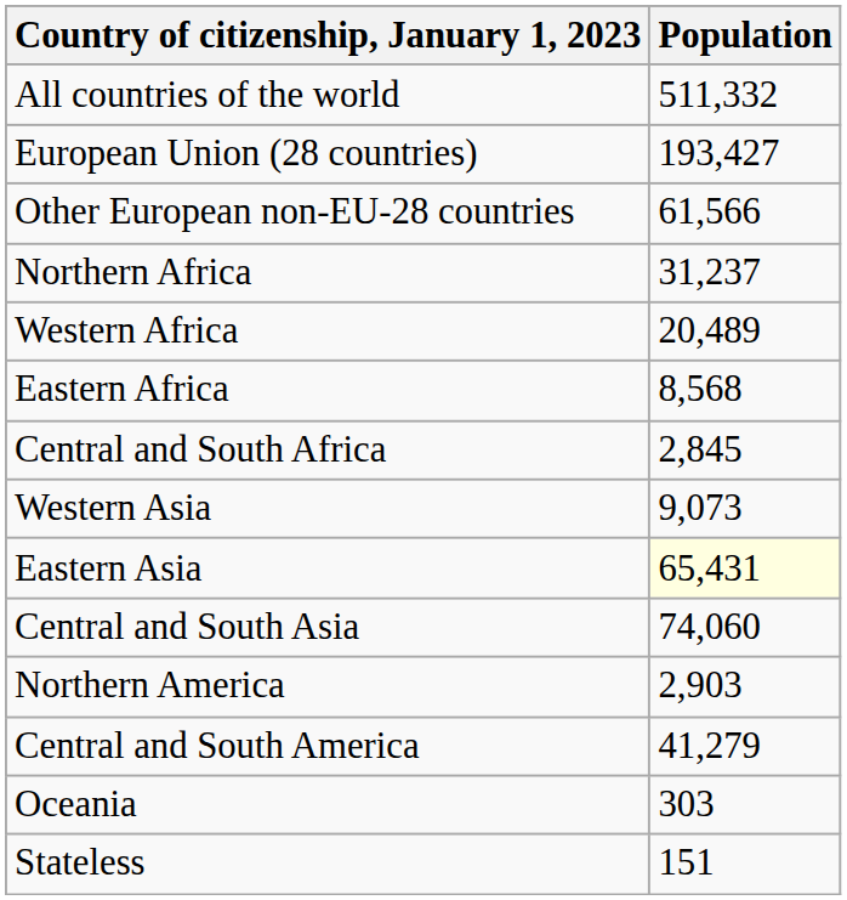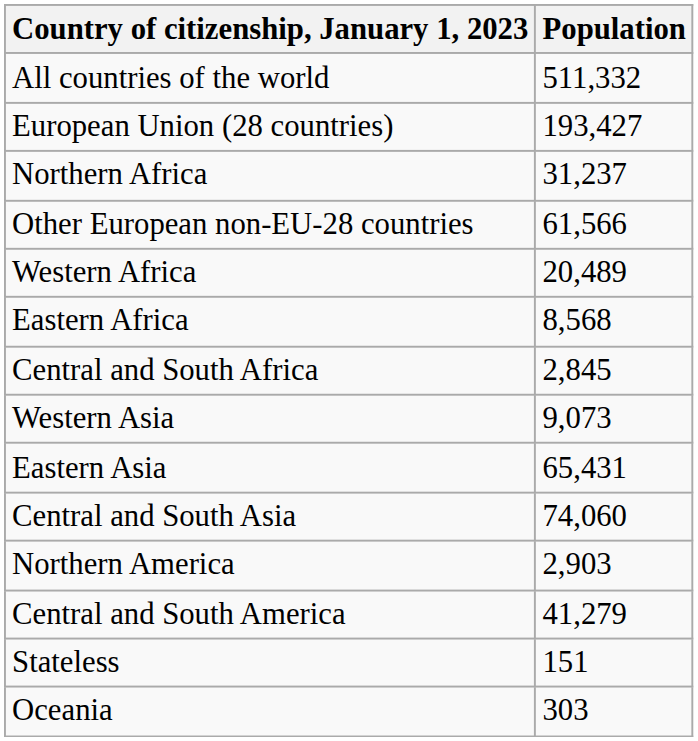 <table class="wikitable">
 <tr>
 <th>Country of citizenship, January 1, 2023</th>
 <th>Population</th>
 </tr>
 <tr>
 <td>All countries of the world</td>
 <td>511,332</td>
 </tr>
 <tr>
 <td>European Union (28 countries)</td>
 <td>193,427</td>
 </tr>
 <tr>
+<td>Northern Africa</td>
+<td>31,237</td>
+</tr>
+<tr>
 <td>Other European non-EU-28 countries</td>
 <td>61,566</td>
-</tr>
-<tr>
-<td>Northern Africa</td>
-<td>31,237</td>
 </tr>
 <tr>
 <td>Western Africa</td>
 <td>20,489</td>
 </tr>
 <tr>
 <td>Eastern Africa</td>
 <td>8,568</td>
 </tr>
 <tr>
 <td>Central and South Africa</td>
 <td>2,845</td>
 </tr>
 <tr>
 <td>Western Asia</td>
 <td>9,073</td>
 </tr>
 <tr>
 <td>Eastern Asia</td>
-<td style="background: lightyellow;">65,431</td>
+<td>65,431</td>
 </tr>
 <tr>
 <td>Central and South Asia</td>
 <td>74,060</td>
 </tr>
 <tr>
 <td>Northern America</td>
 <td>2,903</td>
 </tr>
 <tr>
 <td>Central and South America</td>
 <td>41,279</td>
 </tr>
 <tr>
+<td>Stateless</td>
+<td>151</td>
+</tr>
+<tr>
 <td>Oceania</td>
 <td>303</td>
 </tr>
-<tr>
-<td>Stateless</td>
-<td>151</td>
-</tr>
 </table>
